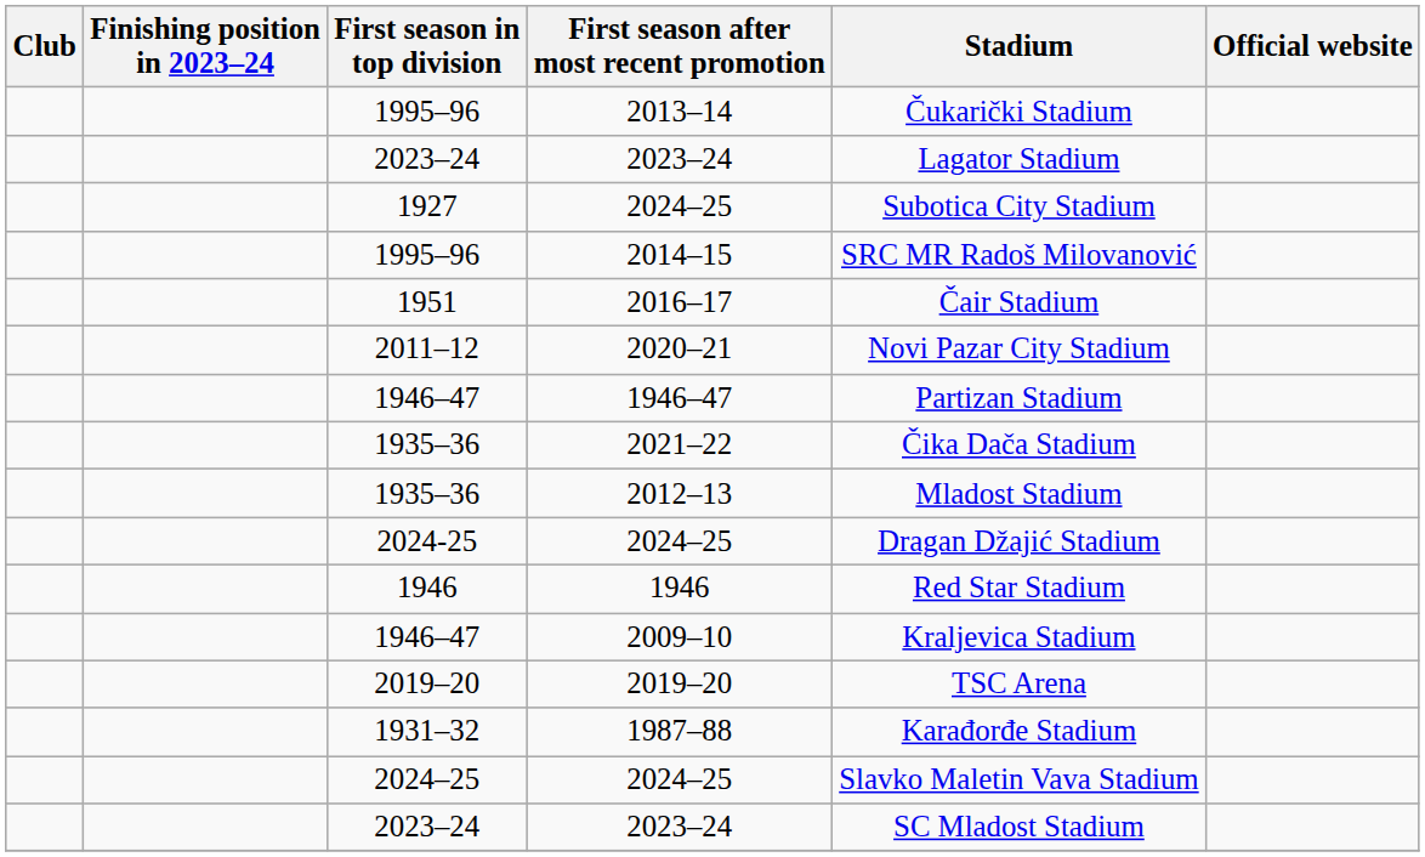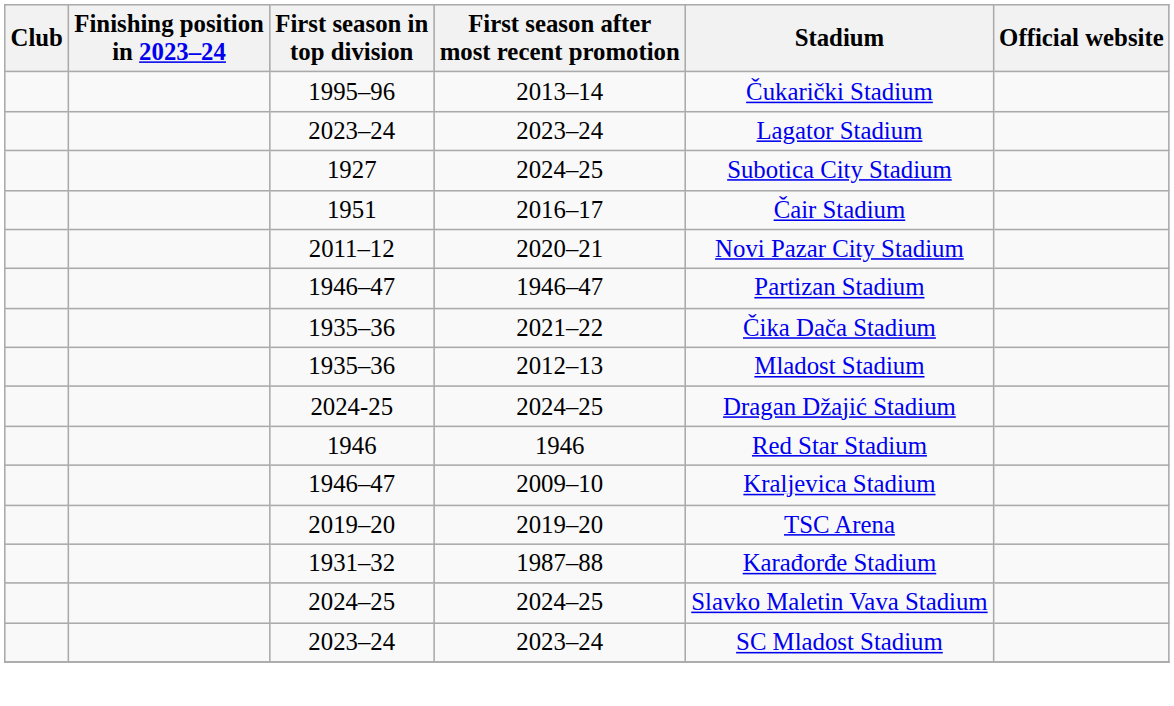 <table class="wikitable sortable" style="text-align:center;">
 <tr>
 <th>Club<br></th>
 <th>Finishing position<br>in <a href='#'>2023–24</a></th>
 <th>First season in<br>top division</th>
 <th>First season after <br>most recent promotion</th>
 <th>Stadium</th>
 <th>Official website</th>
 </tr>
 <tr>
 <td style="text-align:left;"></td>
 <td></td>
 <td>1995–96</td>
 <td>2013–14</td>
 <td><a href='#'>Čukarički Stadium</a></td>
 <td></td>
 </tr>
 <tr>
 <td style="text-align:left;"></td>
 <td></td>
 <td>2023–24</td>
 <td>2023–24</td>
 <td><a href='#'>Lagator Stadium</a></td>
 <td></td>
 </tr>
 <tr>
 <td style="text-align:left;"></td>
 <td></td>
 <td>1927</td>
 <td>2024–25</td>
 <td><a href='#'>Subotica City Stadium</a></td>
-<td></td>
-</tr>
-<tr>
-<td style="text-align:left;"></td>
-<td></td>
-<td>1995–96</td>
-<td>2014–15</td>
-<td><a href='#'>SRC MR Radoš Milovanović</a></td>
 <td></td>
 </tr>
 <tr>
 <td style="text-align:left;"></td>
 <td></td>
 <td>1951</td>
 <td>2016–17</td>
 <td><a href='#'>Čair Stadium</a></td>
 <td></td>
 </tr>
 <tr>
 <td style="text-align:left;"></td>
 <td></td>
 <td>2011–12</td>
 <td>2020–21</td>
 <td><a href='#'>Novi Pazar City Stadium</a></td>
 <td></td>
 </tr>
 <tr>
 <td style="text-align:left;"></td>
 <td></td>
 <td>1946–47</td>
 <td>1946–47</td>
 <td><a href='#'>Partizan Stadium</a></td>
 <td></td>
 </tr>
 <tr>
 <td style="text-align:left;"></td>
 <td></td>
 <td>1935–36</td>
 <td>2021–22</td>
 <td><a href='#'>Čika Dača Stadium</a></td>
 <td></td>
 </tr>
 <tr>
 <td style="text-align:left;"></td>
 <td></td>
 <td>1935–36</td>
 <td>2012–13</td>
 <td><a href='#'>Mladost Stadium</a></td>
 <td></td>
 </tr>
 <tr>
 <td style="text-align:left;"></td>
 <td></td>
 <td>2024-25</td>
 <td>2024–25</td>
 <td><a href='#'>Dragan Džajić Stadium</a></td>
 <td></td>
 </tr>
 <tr>
 <td style="text-align:left;"></td>
 <td></td>
 <td>1946</td>
 <td>1946</td>
 <td><a href='#'>Red Star Stadium</a></td>
 <td></td>
 </tr>
 <tr>
 <td style="text-align:left;"></td>
 <td></td>
 <td>1946–47</td>
 <td>2009–10</td>
 <td><a href='#'>Kraljevica Stadium</a></td>
 <td></td>
 </tr>
 <tr>
 <td style="text-align:left;"></td>
 <td></td>
 <td>2019–20</td>
 <td>2019–20</td>
 <td><a href='#'>TSC Arena</a></td>
 <td></td>
 </tr>
 <tr>
 <td style="text-align:left;"></td>
 <td></td>
 <td>1931–32</td>
 <td>1987–88</td>
 <td><a href='#'>Karađorđe Stadium</a></td>
 <td></td>
 </tr>
 <tr>
 <td style="text-align:left;"></td>
 <td></td>
 <td>2024–25</td>
 <td>2024–25</td>
 <td><a href='#'>Slavko Maletin Vava Stadium</a></td>
 <td></td>
 </tr>
 <tr>
 <td style="text-align:left;"></td>
 <td></td>
 <td>2023–24</td>
 <td>2023–24</td>
 <td><a href='#'>SC Mladost Stadium</a></td>
 <td></td>
 </tr>
 <tr>
 </tr>
 </table>
